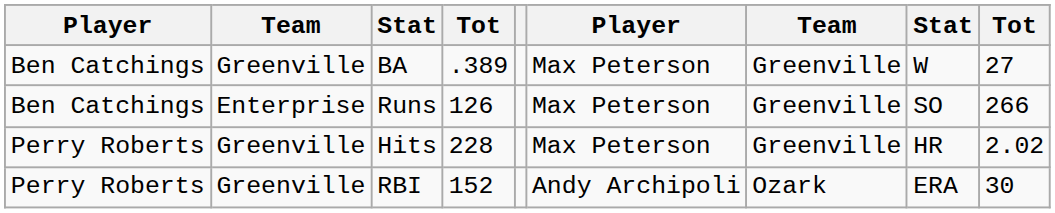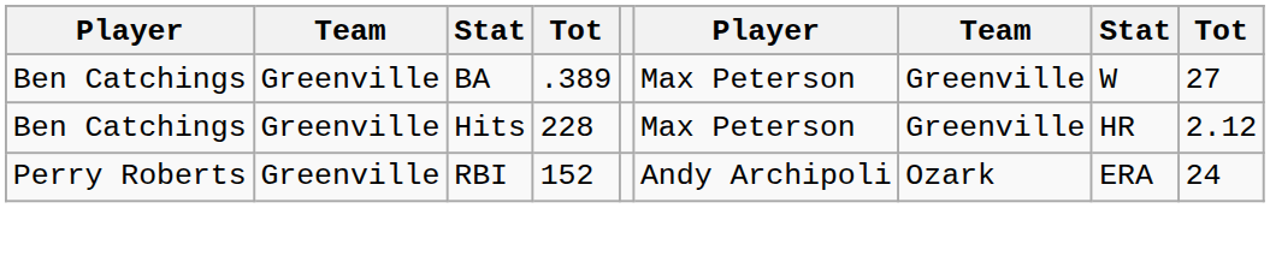 <table class="wikitable">
 <tr>
 <th>Player</th>
 <th>Team</th>
 <th>Stat</th>
 <th>Tot</th>
 <th></th>
 <th>Player</th>
 <th>Team</th>
 <th>Stat</th>
 <th>Tot</th>
 </tr>
 <tr>
 <td>Ben Catchings</td>
 <td>Greenville</td>
 <td>BA</td>
 <td>.389</td>
 <td></td>
 <td>Max Peterson</td>
 <td>Greenville</td>
 <td>W</td>
 <td>27</td>
 </tr>
 <tr>
 <td>Ben Catchings</td>
-<td>Enterprise</td>
-<td>Runs</td>
-<td>126</td>
-<td></td>
-<td>Max Peterson</td>
-<td>Greenville</td>
-<td>SO</td>
-<td>266</td>
-</tr>
-<tr>
-<td>Perry Roberts</td>
 <td>Greenville</td>
 <td>Hits</td>
 <td>228</td>
 <td></td>
 <td>Max Peterson</td>
 <td>Greenville</td>
 <td>HR</td>
-<td>2.02</td>
+<td>2.12</td>
 </tr>
 <tr>
 <td>Perry Roberts</td>
 <td>Greenville</td>
 <td>RBI</td>
 <td>152</td>
 <td></td>
 <td>Andy Archipoli</td>
 <td>Ozark</td>
 <td>ERA</td>
-<td>30</td>
+<td>24</td>
 </tr>
 </table>
